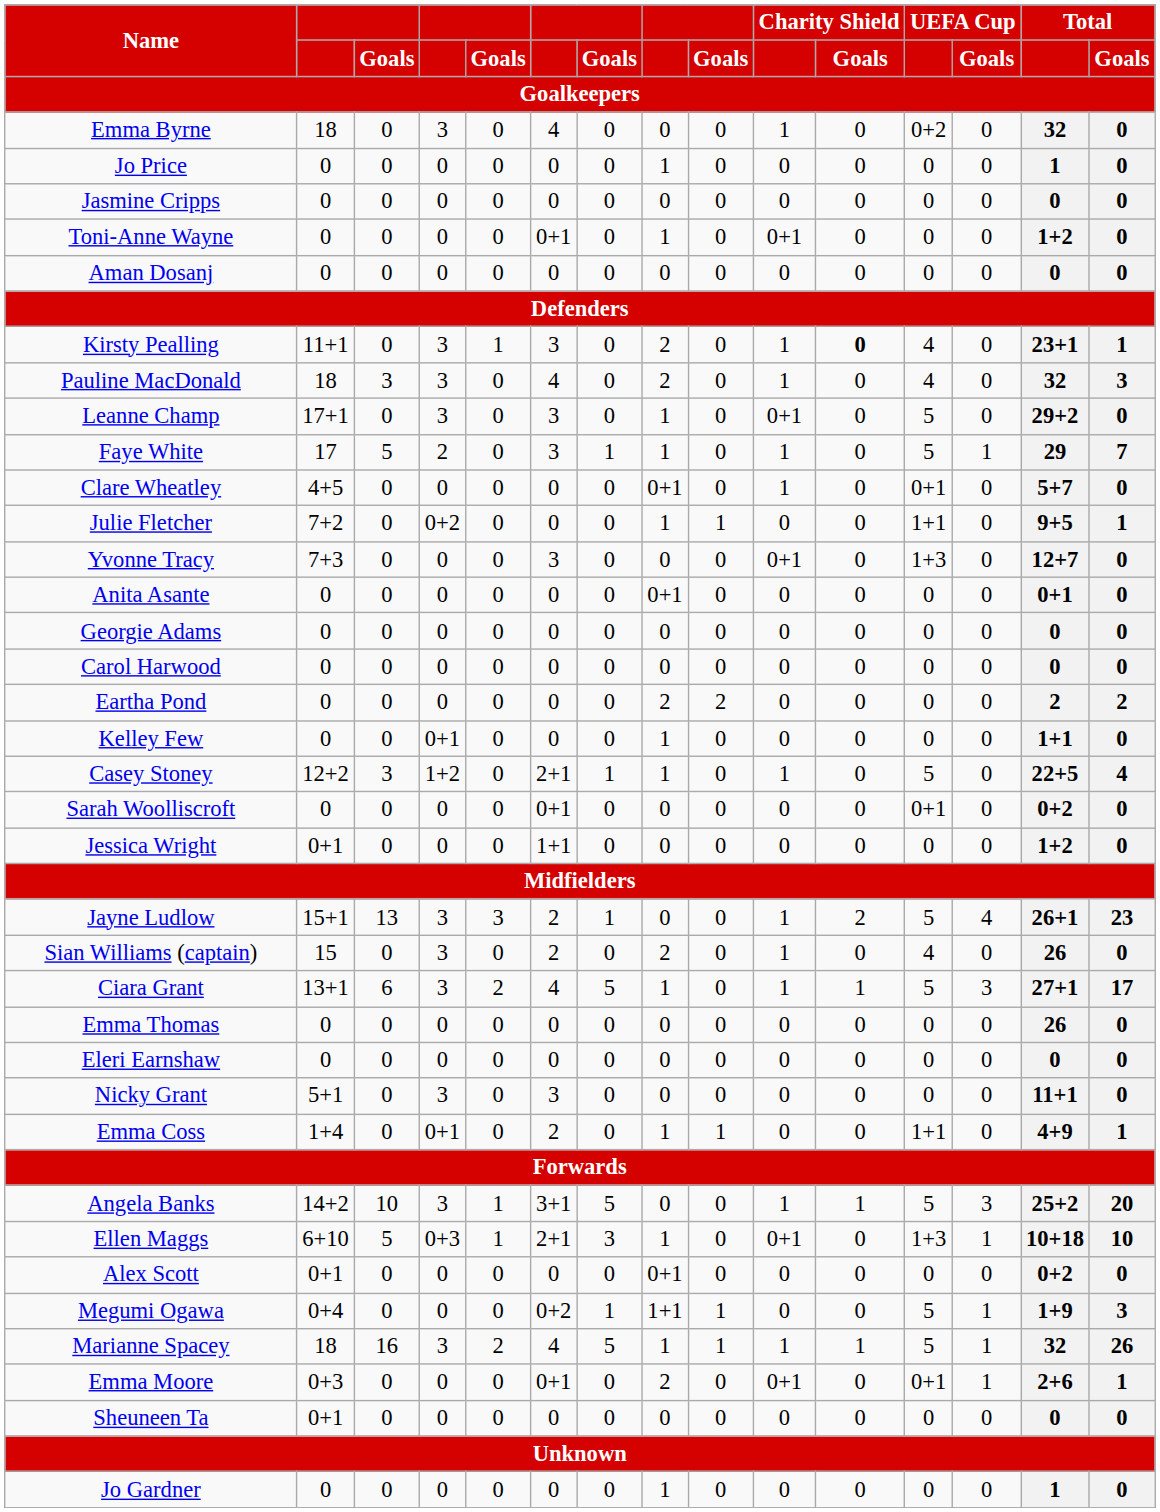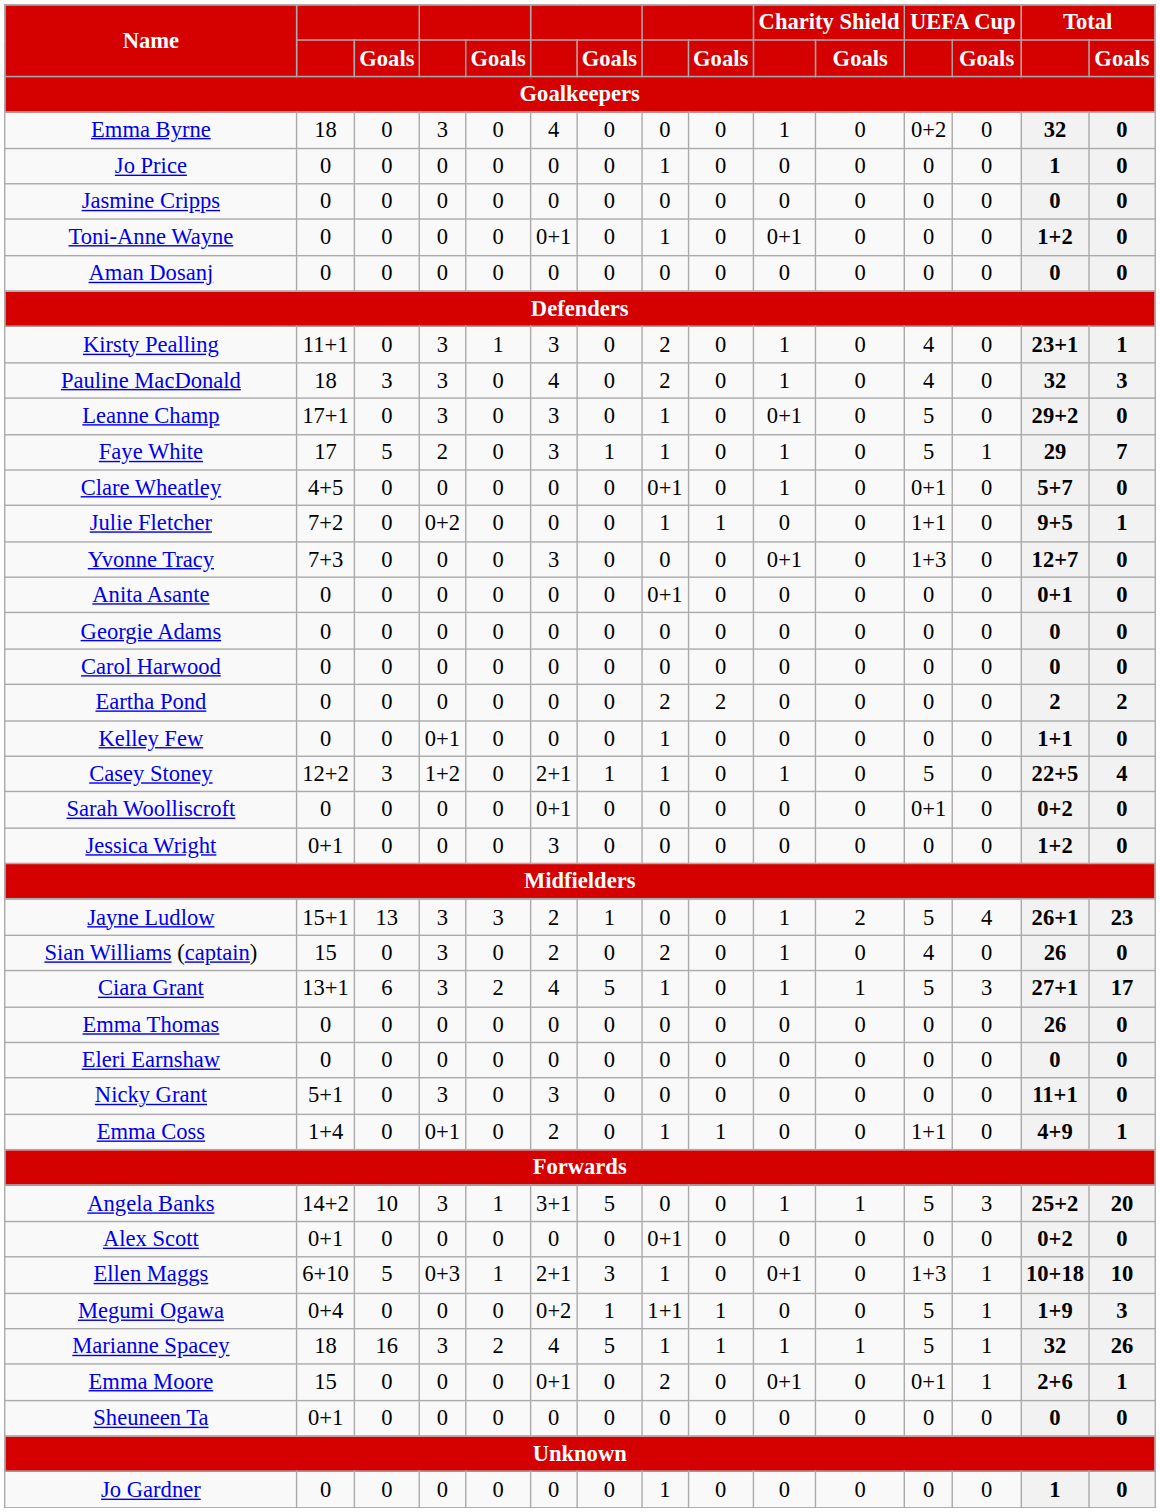 <table class="wikitable" style="text-align:center; font-size:100%; ">
 <tr>
 <th rowspan="2" style="background:#d50000; color:white; text-align:center;width:200px">Name</th>
 <th colspan="2" style="background:#d50000; color:white; text-align:center;"></th>
 <th colspan="2" style="background:#d50000; color:white; text-align:center;"></th>
 <th colspan="2" style="background:#d50000; color:white; text-align:center;"></th>
 <th colspan="2" style="background:#d50000; color:white; text-align:center;"></th>
 <th colspan="2" style="background:#d50000; color:white; text-align:center;">Charity Shield</th>
 <th colspan="2" style="background:#d50000; color:white; text-align:center;">UEFA Cup</th>
 <th colspan="2" style="background:#d50000; color:white; text-align:center;">Total</th>
 </tr>
 <tr>
 <th style="background:#d50000; color:white; text-align:center;width=50px"></th>
 <th style="background:#d50000; color:white; text-align:center;width=50px">Goals</th>
 <th style="background:#d50000; color:white; text-align:center;width=50px"></th>
 <th style="background:#d50000; color:white; text-align:center;width=50px">Goals</th>
 <th style="background:#d50000; color:white; text-align:center;width=50px"></th>
 <th style="background:#d50000; color:white; text-align:center;width=50px">Goals</th>
 <th style="background:#d50000; color:white; text-align:center;width=50px"></th>
 <th style="background:#d50000; color:white; text-align:center;width=50px">Goals</th>
 <th style="background:#d50000; color:white; text-align:center;width=50px"></th>
 <th style="background:#d50000; color:white; text-align:center;width=50px">Goals</th>
 <th style="background:#d50000; color:white; text-align:center;width=50px"></th>
 <th style="background:#d50000; color:white; text-align:center;width=50px">Goals</th>
 <th style="background:#d50000; color:white; text-align:center;width=50px"></th>
 <th style="background:#d50000; color:white; text-align:center;width=50px">Goals</th>
 </tr>
 <tr>
 <th style="background:#d50000; color:white; text-align:center;" colspan="15">Goalkeepers</th>
 </tr>
 <tr>
 <td> <a href='#'>Emma Byrne</a></td>
 <td>18</td>
 <td>0</td>
 <td>3</td>
 <td>0</td>
 <td>4</td>
 <td>0</td>
 <td>0</td>
 <td>0</td>
 <td>1</td>
 <td>0</td>
 <td>0+2</td>
 <td>0</td>
 <th>32</th>
 <th>0</th>
 </tr>
 <tr>
 <td> <a href='#'>Jo Price</a></td>
 <td>0</td>
 <td>0</td>
 <td>0</td>
 <td>0</td>
 <td>0</td>
 <td>0</td>
 <td>1</td>
 <td>0</td>
 <td>0</td>
 <td>0</td>
 <td>0</td>
 <td>0</td>
 <th>1</th>
 <th>0</th>
 </tr>
 <tr>
 <td> <a href='#'>Jasmine Cripps</a></td>
 <td>0</td>
 <td>0</td>
 <td>0</td>
 <td>0</td>
 <td>0</td>
 <td>0</td>
 <td>0</td>
 <td>0</td>
 <td>0</td>
 <td>0</td>
 <td>0</td>
 <td>0</td>
 <th>0</th>
 <th>0</th>
 </tr>
 <tr>
 <td> <a href='#'>Toni-Anne Wayne</a></td>
 <td>0</td>
 <td>0</td>
 <td>0</td>
 <td>0</td>
 <td>0+1</td>
 <td>0</td>
 <td>1</td>
 <td>0</td>
 <td>0+1</td>
 <td>0</td>
 <td>0</td>
 <td>0</td>
 <th>1+2</th>
 <th>0</th>
 </tr>
 <tr>
 <td> <a href='#'>Aman Dosanj</a></td>
 <td>0</td>
 <td>0</td>
 <td>0</td>
 <td>0</td>
 <td>0</td>
 <td>0</td>
 <td>0</td>
 <td>0</td>
 <td>0</td>
 <td>0</td>
 <td>0</td>
 <td>0</td>
 <th>0</th>
 <th>0</th>
 </tr>
 <tr>
 <th style="background:#d50000; color:white; text-align:center;" colspan="15">Defenders</th>
 </tr>
 <tr>
 <td> <a href='#'>Kirsty Pealling</a></td>
 <td>11+1</td>
 <td>0</td>
 <td>3</td>
 <td>1</td>
 <td>3</td>
 <td>0</td>
 <td>2</td>
 <td>0</td>
 <td>1</td>
-<td><strong>0</strong></td>
+<td>0</td>
 <td>4</td>
 <td>0</td>
 <th>23+1</th>
 <th>1</th>
 </tr>
 <tr>
 <td> <a href='#'>Pauline MacDonald</a></td>
 <td>18</td>
 <td>3</td>
 <td>3</td>
 <td>0</td>
 <td>4</td>
 <td>0</td>
 <td>2</td>
 <td>0</td>
 <td>1</td>
 <td>0</td>
 <td>4</td>
 <td>0</td>
 <th>32</th>
 <th>3</th>
 </tr>
 <tr>
 <td> <a href='#'>Leanne Champ</a></td>
 <td>17+1</td>
 <td>0</td>
 <td>3</td>
 <td>0</td>
 <td>3</td>
 <td>0</td>
 <td>1</td>
 <td>0</td>
 <td>0+1</td>
 <td>0</td>
 <td>5</td>
 <td>0</td>
 <th>29+2</th>
 <th>0</th>
 </tr>
 <tr>
 <td> <a href='#'>Faye White</a></td>
 <td>17</td>
 <td>5</td>
 <td>2</td>
 <td>0</td>
 <td>3</td>
 <td>1</td>
 <td>1</td>
 <td>0</td>
 <td>1</td>
 <td>0</td>
 <td>5</td>
 <td>1</td>
 <th>29</th>
 <th>7</th>
 </tr>
 <tr>
 <td> <a href='#'>Clare Wheatley</a></td>
 <td>4+5</td>
 <td>0</td>
 <td>0</td>
 <td>0</td>
 <td>0</td>
 <td>0</td>
 <td>0+1</td>
 <td>0</td>
 <td>1</td>
 <td>0</td>
 <td>0+1</td>
 <td>0</td>
 <th>5+7</th>
 <th>0</th>
 </tr>
 <tr>
 <td> <a href='#'>Julie Fletcher</a></td>
 <td>7+2</td>
 <td>0</td>
 <td>0+2</td>
 <td>0</td>
 <td>0</td>
 <td>0</td>
 <td>1</td>
 <td>1</td>
 <td>0</td>
 <td>0</td>
 <td>1+1</td>
 <td>0</td>
 <th>9+5</th>
 <th>1</th>
 </tr>
 <tr>
 <td> <a href='#'>Yvonne Tracy</a></td>
 <td>7+3</td>
 <td>0</td>
 <td>0</td>
 <td>0</td>
 <td>3</td>
 <td>0</td>
 <td>0</td>
 <td>0</td>
 <td>0+1</td>
 <td>0</td>
 <td>1+3</td>
 <td>0</td>
 <th>12+7</th>
 <th>0</th>
 </tr>
 <tr>
 <td> <a href='#'>Anita Asante</a></td>
 <td>0</td>
 <td>0</td>
 <td>0</td>
 <td>0</td>
 <td>0</td>
 <td>0</td>
 <td>0+1</td>
 <td>0</td>
 <td>0</td>
 <td>0</td>
 <td>0</td>
 <td>0</td>
 <th>0+1</th>
 <th>0</th>
 </tr>
 <tr>
 <td> <a href='#'>Georgie Adams</a></td>
 <td>0</td>
 <td>0</td>
 <td>0</td>
 <td>0</td>
 <td>0</td>
 <td>0</td>
 <td>0</td>
 <td>0</td>
 <td>0</td>
 <td>0</td>
 <td>0</td>
 <td>0</td>
 <th>0</th>
 <th>0</th>
 </tr>
 <tr>
 <td> <a href='#'>Carol Harwood</a></td>
 <td>0</td>
 <td>0</td>
 <td>0</td>
 <td>0</td>
 <td>0</td>
 <td>0</td>
 <td>0</td>
 <td>0</td>
 <td>0</td>
 <td>0</td>
 <td>0</td>
 <td>0</td>
 <th>0</th>
 <th>0</th>
 </tr>
 <tr>
 <td> <a href='#'>Eartha Pond</a></td>
 <td>0</td>
 <td>0</td>
 <td>0</td>
 <td>0</td>
 <td>0</td>
 <td>0</td>
 <td>2</td>
 <td>2</td>
 <td>0</td>
 <td>0</td>
 <td>0</td>
 <td>0</td>
 <th>2</th>
 <th>2</th>
 </tr>
 <tr>
 <td> <a href='#'>Kelley Few</a></td>
 <td>0</td>
 <td>0</td>
 <td>0+1</td>
 <td>0</td>
 <td>0</td>
 <td>0</td>
 <td>1</td>
 <td>0</td>
 <td>0</td>
 <td>0</td>
 <td>0</td>
 <td>0</td>
 <th>1+1</th>
 <th>0</th>
 </tr>
 <tr>
 <td> <a href='#'>Casey Stoney</a></td>
 <td>12+2</td>
 <td>3</td>
 <td>1+2</td>
 <td>0</td>
 <td>2+1</td>
 <td>1</td>
 <td>1</td>
 <td>0</td>
 <td>1</td>
 <td>0</td>
 <td>5</td>
 <td>0</td>
 <th>22+5</th>
 <th>4</th>
 </tr>
 <tr>
 <td> <a href='#'>Sarah Woolliscroft</a></td>
 <td>0</td>
 <td>0</td>
 <td>0</td>
 <td>0</td>
 <td>0+1</td>
 <td>0</td>
 <td>0</td>
 <td>0</td>
 <td>0</td>
 <td>0</td>
 <td>0+1</td>
 <td>0</td>
 <th>0+2</th>
 <th>0</th>
 </tr>
 <tr>
 <td> <a href='#'>Jessica Wright</a></td>
 <td>0+1</td>
 <td>0</td>
 <td>0</td>
 <td>0</td>
-<td>1+1</td>
+<td>3</td>
 <td>0</td>
 <td>0</td>
 <td>0</td>
 <td>0</td>
 <td>0</td>
 <td>0</td>
 <td>0</td>
 <th>1+2</th>
 <th>0</th>
 </tr>
 <tr>
 <th style="background:#d50000; color:white; text-align:center;" colspan="15">Midfielders</th>
 </tr>
 <tr>
 <td> <a href='#'>Jayne Ludlow</a></td>
 <td>15+1</td>
 <td>13</td>
 <td>3</td>
 <td>3</td>
 <td>2</td>
 <td>1</td>
 <td>0</td>
 <td>0</td>
 <td>1</td>
 <td>2</td>
 <td>5</td>
 <td>4</td>
 <th>26+1</th>
 <th>23</th>
 </tr>
 <tr>
 <td> <a href='#'>Sian Williams</a> (<a href='#'>captain</a>)</td>
 <td>15</td>
 <td>0</td>
 <td>3</td>
 <td>0</td>
 <td>2</td>
 <td>0</td>
 <td>2</td>
 <td>0</td>
 <td>1</td>
 <td>0</td>
 <td>4</td>
 <td>0</td>
 <th>26</th>
 <th>0</th>
 </tr>
 <tr>
 <td> <a href='#'>Ciara Grant</a></td>
 <td>13+1</td>
 <td>6</td>
 <td>3</td>
 <td>2</td>
 <td>4</td>
 <td>5</td>
 <td>1</td>
 <td>0</td>
 <td>1</td>
 <td>1</td>
 <td>5</td>
 <td>3</td>
 <th>27+1</th>
 <th>17</th>
 </tr>
 <tr>
 <td> <a href='#'>Emma Thomas</a></td>
 <td>0</td>
 <td>0</td>
 <td>0</td>
 <td>0</td>
 <td>0</td>
 <td>0</td>
 <td>0</td>
 <td>0</td>
 <td>0</td>
 <td>0</td>
 <td>0</td>
 <td>0</td>
 <th>26</th>
 <th>0</th>
 </tr>
 <tr>
 <td> <a href='#'>Eleri Earnshaw</a></td>
 <td>0</td>
 <td>0</td>
 <td>0</td>
 <td>0</td>
 <td>0</td>
 <td>0</td>
 <td>0</td>
 <td>0</td>
 <td>0</td>
 <td>0</td>
 <td>0</td>
 <td>0</td>
 <th>0</th>
 <th>0</th>
 </tr>
 <tr>
 <td> <a href='#'>Nicky Grant</a></td>
 <td>5+1</td>
 <td>0</td>
 <td>3</td>
 <td>0</td>
 <td>3</td>
 <td>0</td>
 <td>0</td>
 <td>0</td>
 <td>0</td>
 <td>0</td>
 <td>0</td>
 <td>0</td>
 <th>11+1</th>
 <th>0</th>
 </tr>
 <tr>
 <td> <a href='#'>Emma Coss</a></td>
 <td>1+4</td>
 <td>0</td>
 <td>0+1</td>
 <td>0</td>
 <td>2</td>
 <td>0</td>
 <td>1</td>
 <td>1</td>
 <td>0</td>
 <td>0</td>
 <td>1+1</td>
 <td>0</td>
 <th>4+9</th>
 <th>1</th>
 </tr>
 <tr>
 <th style="background:#d50000; color:white; text-align:center;" colspan="15">Forwards</th>
 </tr>
 <tr>
 <td> <a href='#'>Angela Banks</a></td>
 <td>14+2</td>
 <td>10</td>
 <td>3</td>
 <td>1</td>
 <td>3+1</td>
 <td>5</td>
 <td>0</td>
 <td>0</td>
 <td>1</td>
 <td>1</td>
 <td>5</td>
 <td>3</td>
 <th>25+2</th>
 <th>20</th>
 </tr>
 <tr>
+<td> <a href='#'>Alex Scott</a></td>
+<td>0+1</td>
+<td>0</td>
+<td>0</td>
+<td>0</td>
+<td>0</td>
+<td>0</td>
+<td>0+1</td>
+<td>0</td>
+<td>0</td>
+<td>0</td>
+<td>0</td>
+<td>0</td>
+<th>0+2</th>
+<th>0</th>
+</tr>
+<tr>
 <td> <a href='#'>Ellen Maggs</a></td>
 <td>6+10</td>
 <td>5</td>
 <td>0+3</td>
 <td>1</td>
 <td>2+1</td>
 <td>3</td>
 <td>1</td>
 <td>0</td>
 <td>0+1</td>
 <td>0</td>
 <td>1+3</td>
 <td>1</td>
 <th>10+18</th>
 <th>10</th>
-</tr>
-<tr>
-<td> <a href='#'>Alex Scott</a></td>
-<td>0+1</td>
-<td>0</td>
-<td>0</td>
-<td>0</td>
-<td>0</td>
-<td>0</td>
-<td>0+1</td>
-<td>0</td>
-<td>0</td>
-<td>0</td>
-<td>0</td>
-<td>0</td>
-<th>0+2</th>
-<th>0</th>
 </tr>
 <tr>
 <td> <a href='#'>Megumi Ogawa</a></td>
 <td>0+4</td>
 <td>0</td>
 <td>0</td>
 <td>0</td>
 <td>0+2</td>
 <td>1</td>
 <td>1+1</td>
 <td>1</td>
 <td>0</td>
 <td>0</td>
 <td>5</td>
 <td>1</td>
 <th>1+9</th>
 <th>3</th>
 </tr>
 <tr>
 <td> <a href='#'>Marianne Spacey</a></td>
 <td>18</td>
 <td>16</td>
 <td>3</td>
 <td>2</td>
 <td>4</td>
 <td>5</td>
 <td>1</td>
 <td>1</td>
 <td>1</td>
 <td>1</td>
 <td>5</td>
 <td>1</td>
 <th>32</th>
 <th>26</th>
 </tr>
 <tr>
 <td><a href='#'>Emma Moore</a></td>
-<td>0+3</td>
+<td>15</td>
 <td>0</td>
 <td>0</td>
 <td>0</td>
 <td>0+1</td>
 <td>0</td>
 <td>2</td>
 <td>0</td>
 <td>0+1</td>
 <td>0</td>
 <td>0+1</td>
 <td>1</td>
 <th>2+6</th>
 <th>1</th>
 </tr>
 <tr>
 <td> <a href='#'>Sheuneen Ta</a></td>
 <td>0+1</td>
 <td>0</td>
 <td>0</td>
 <td>0</td>
 <td>0</td>
 <td>0</td>
 <td>0</td>
 <td>0</td>
 <td>0</td>
 <td>0</td>
 <td>0</td>
 <td>0</td>
 <th>0</th>
 <th>0</th>
 </tr>
 <tr>
 <th style="background:#d50000; color:white; text-align:center;" colspan="15">Unknown</th>
 </tr>
 <tr>
 <td><a href='#'>Jo Gardner</a></td>
 <td>0</td>
 <td>0</td>
 <td>0</td>
 <td>0</td>
 <td>0</td>
 <td>0</td>
 <td>1</td>
 <td>0</td>
 <td>0</td>
 <td>0</td>
 <td>0</td>
 <td>0</td>
 <th>1</th>
 <th>0</th>
 </tr>
 </table>
